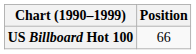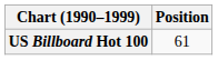 <table class="wikitable plainrowheaders" style="text-align:center">
 <tr>
 <th>Chart (1990–1999)</th>
 <th>Position</th>
 </tr>
 <tr>
 <th scope="row">US <em>Billboard</em> Hot 100</th>
-<td>66</td>
+<td>61</td>
 </tr>
 </table>
